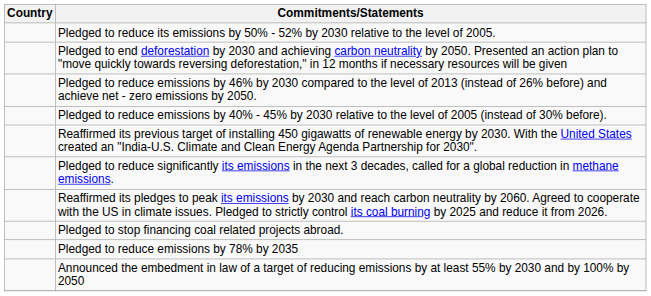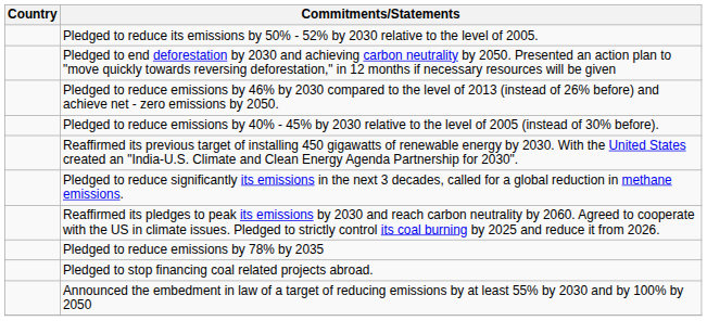 <table class="wikitable">
 <tr>
 <th>Country</th>
 <th>Commitments/Statements</th>
 </tr>
 <tr>
 <td></td>
 <td>Pledged to reduce its emissions by 50% - 52% by 2030 relative to the level of 2005.</td>
 </tr>
 <tr>
 <td></td>
 <td>Pledged to end <a href='#'>deforestation</a> by 2030 and achieving <a href='#'>carbon neutrality</a> by 2050. Presented an action plan to "move quickly towards reversing deforestation," in 12 months if necessary resources will be given</td>
 </tr>
 <tr>
 <td></td>
 <td>Pledged to reduce emissions by 46% by 2030 compared to the level of 2013 (instead of 26% before) and achieve net - zero emissions by 2050.</td>
 </tr>
 <tr>
 <td></td>
 <td>Pledged to reduce emissions by 40% - 45% by 2030 relative to the level of 2005 (instead of 30% before).</td>
 </tr>
 <tr>
 <td></td>
 <td>Reaffirmed its previous target of installing 450 gigawatts of renewable energy by 2030. With the <a href='#'>United States</a> created an "India-U.S. Climate and Clean Energy Agenda Partnership for 2030".</td>
 </tr>
 <tr>
 <td></td>
 <td>Pledged to reduce significantly <a href='#'>its emissions</a> in the next 3 decades, called for a global reduction in <a href='#'>methane emissions</a>.</td>
 </tr>
 <tr>
 <td></td>
 <td>Reaffirmed its pledges to peak <a href='#'>its emissions</a> by 2030 and reach carbon neutrality by 2060. Agreed to cooperate with the US in climate issues. Pledged to strictly control <a href='#'>its coal burning</a> by 2025 and reduce it from 2026.</td>
 </tr>
 <tr>
 <td></td>
-<td>Pledged to stop financing coal related projects abroad.</td>
+<td>Pledged to reduce emissions by 78% by 2035</td>
 </tr>
 <tr>
 <td></td>
-<td>Pledged to reduce emissions by 78% by 2035</td>
+<td>Pledged to stop financing coal related projects abroad.</td>
 </tr>
 <tr>
 <td></td>
 <td>Announced the embedment in law of a target of reducing emissions by at least 55% by 2030 and by 100% by 2050</td>
 </tr>
 <tr>
 </tr>
 </table>
